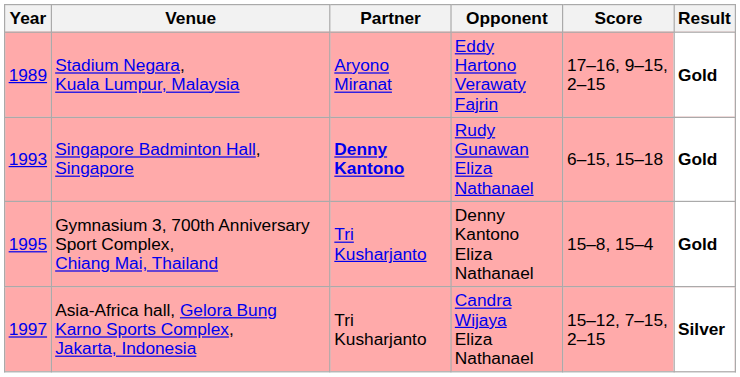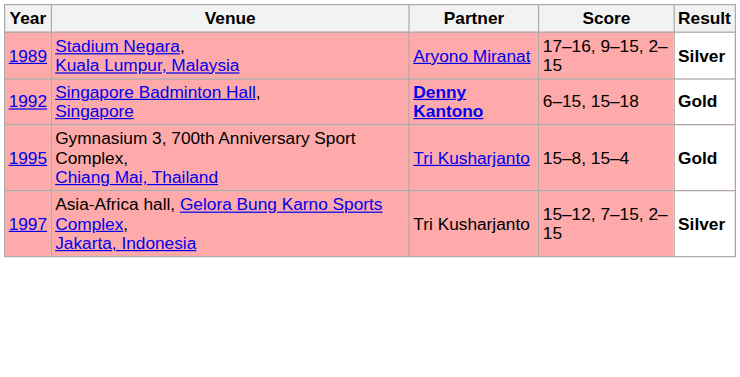 <table class="sortable wikitable" style="font-size: 90%;">
 <tr>
 <th>Year</th>
 <th>Venue</th>
 <th>Partner</th>
-<th>Opponent</th>
 <th>Score</th>
 <th>Result</th>
 </tr>
 <tr style="background:#FFAAAA">
 <td align="center"><a href='#'>1989</a></td>
 <td align="left"><a href='#'>Stadium Negara</a>,<br><a href='#'>Kuala Lumpur, Malaysia</a></td>
 <td align="left"> <a href='#'>Aryono Miranat</a></td>
-<td align="left"> <a href='#'>Eddy Hartono</a> <br>  <a href='#'>Verawaty Fajrin</a></td>
 <td align="left">17–16, 9–15, 2–15</td>
-<td style="text-align:left; background:white"> <strong>Gold</strong></td>
+<td style="text-align:left; background:white"> <strong>Silver</strong></td>
 </tr>
 <tr style="background:#FFAAAA">
-<td align="center"><a href='#'>1993</a></td>
+<td align="center"><a href='#'>1992</a></td>
 <td align="left"><a href='#'>Singapore Badminton Hall</a>,<br><a href='#'>Singapore</a></td>
 <td align="left"><strong> <a href='#'>Denny Kantono</a></strong></td>
-<td align="left"> <a href='#'>Rudy Gunawan</a> <br>  <a href='#'>Eliza Nathanael</a></td>
 <td align="left">6–15, 15–18</td>
 <td style="text-align:left; background:white"> <strong>Gold</strong></td>
 </tr>
 <tr style="background:#FFAAAA">
 <td align="center"><a href='#'>1995</a></td>
 <td align="left">Gymnasium 3, 700th Anniversary Sport Complex,<br><a href='#'>Chiang Mai, Thailand</a></td>
 <td align="left"> <a href='#'>Tri Kusharjanto</a></td>
-<td align="left"> Denny Kantono <br>  Eliza Nathanael</td>
 <td align="left">15–8, 15–4</td>
 <td style="text-align:left; background:white"> <strong>Gold</strong></td>
 </tr>
 <tr style="background:#FFAAAA">
 <td align="center"><a href='#'>1997</a></td>
 <td align="left">Asia-Africa hall, <a href='#'>Gelora Bung Karno Sports Complex</a>,<br><a href='#'>Jakarta, Indonesia</a></td>
 <td align="left"> Tri Kusharjanto</td>
-<td align="left"> <a href='#'>Candra Wijaya</a> <br>  Eliza Nathanael</td>
 <td align="left">15–12, 7–15, 2–15</td>
 <td style="text-align:left; background:white"> <strong>Silver</strong></td>
 </tr>
 </table>
